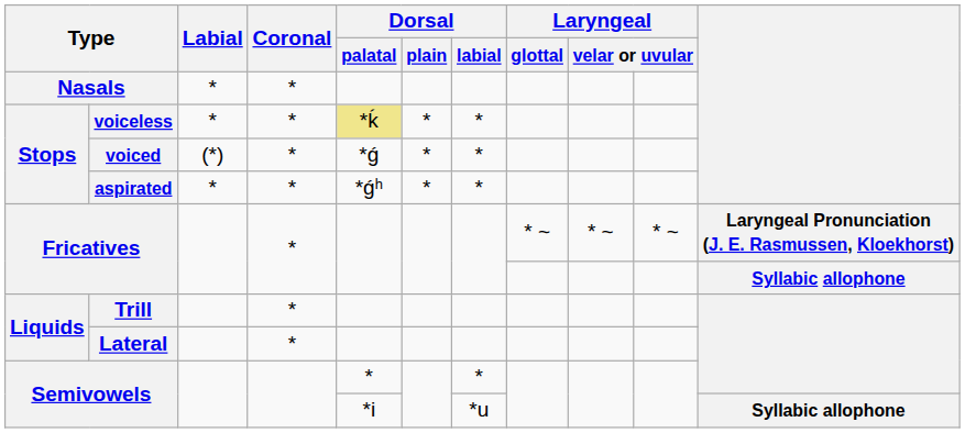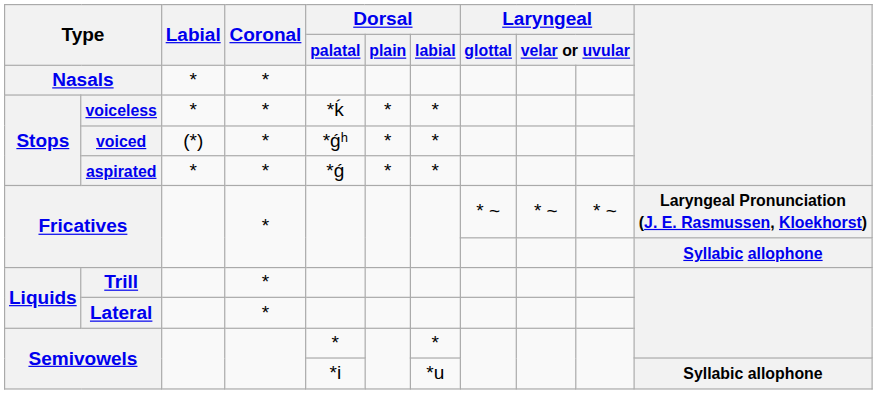 <table class="wikitable" style="text-align: center">
 <tr>
 <th rowspan="2" colspan="2">Type</th>
 <th rowspan="2"><a href='#'>Labial</a></th>
 <th rowspan="2"><a href='#'>Coronal</a></th>
 <th colspan=3><a href='#'>Dorsal</a></th>
 <th colspan="3"><a href='#'>Laryngeal</a></th>
 <th rowspan="6"></th>
 </tr>
 <tr>
 <th><small><a href='#'>palatal</a></small></th>
 <th><small><a href='#'>plain</a></small></th>
 <th><small><a href='#'>labial</a></small></th>
 <th><small><a href='#'>glottal</a></small></th>
 <th colspan="2"><small><a href='#'>velar</a> or <a href='#'>uvular</a></small></th>
 </tr>
 <tr>
 <th colspan="2"><a href='#'>Nasals</a></th>
 <td>* </td>
 <td>* </td>
 <td></td>
 <td></td>
 <td></td>
 <td></td>
 <td></td>
 <td></td>
 </tr>
 <tr>
 <th rowspan=3><a href='#'>Stops</a></th>
 <th><small><a href='#'>voiceless</a></small></th>
 <td>* </td>
 <td>* </td>
-<td style="background: khaki;">*ḱ </td>
+<td>*ḱ </td>
 <td>* </td>
 <td>* </td>
 <td></td>
 <td></td>
 <td></td>
 </tr>
 <tr>
 <th><small><a href='#'>voiced</a></small></th>
 <td>(*) </td>
 <td>* </td>
-<td>*ǵ </td>
+<td>*ǵʰ </td>
 <td>* </td>
 <td>* </td>
 <td></td>
 <td></td>
 <td></td>
 </tr>
 <tr>
 <th><small><a href='#'>aspirated</a></small></th>
 <td>* </td>
 <td>* </td>
-<td>*ǵʰ </td>
+<td>*ǵ </td>
 <td>* </td>
 <td>* </td>
 <td></td>
 <td></td>
 <td></td>
 </tr>
 <tr>
 <th colspan="2" rowspan="2"><a href='#'>Fricatives</a></th>
 <td rowspan="2"></td>
 <td rowspan="2">* </td>
 <td rowspan="2"></td>
 <td rowspan="2"></td>
 <td rowspan="2"></td>
 <td>* ~</td>
 <td>* ~</td>
 <td>* ~</td>
 <th><small>Laryngeal Pronunciation<br>(<a href='#'>J. E. Rasmussen</a>, <a href='#'>Kloekhorst</a>)</small></th>
 </tr>
 <tr>
 <td></td>
 <td></td>
 <td></td>
 <th><small><a href='#'>Syllabic</a> <a href='#'>allophone</a></small></th>
 </tr>
 <tr>
 <th rowspan="2"><a href='#'>Liquids</a></th>
 <th><a href='#'>Trill</a></th>
 <td></td>
 <td>* </td>
 <td></td>
 <td></td>
 <td></td>
 <td></td>
 <td></td>
 <td></td>
 <th rowspan="3"></th>
 </tr>
 <tr>
 <th><a href='#'>Lateral</a></th>
 <td></td>
 <td>* </td>
 <td></td>
 <td></td>
 <td></td>
 <td></td>
 <td></td>
 <td></td>
 </tr>
 <tr>
 <th colspan="2" rowspan="2"><a href='#'>Semivowels</a></th>
 <td rowspan="2"></td>
 <td rowspan="2"></td>
 <td>* </td>
 <td rowspan="2"></td>
 <td>* </td>
 <td rowspan="2"></td>
 <td rowspan="2"></td>
 <td rowspan="2"></td>
 </tr>
 <tr>
 <td>*i </td>
 <td>*u </td>
 <th><small>Syllabic allophone</small></th>
 </tr>
 </table>
